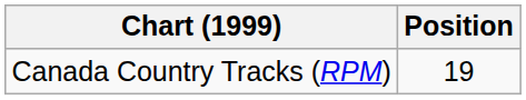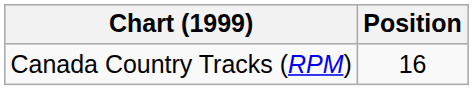 <table class="wikitable">
 <tr>
 <th scope="col">Chart (1999)</th>
 <th scope="col">Position</th>
 </tr>
 <tr>
 <td>Canada Country Tracks (<em><a href='#'>RPM</a></em>)</td>
-<td align="center">19</td>
+<td align="center">16</td>
 </tr>
 </table>
